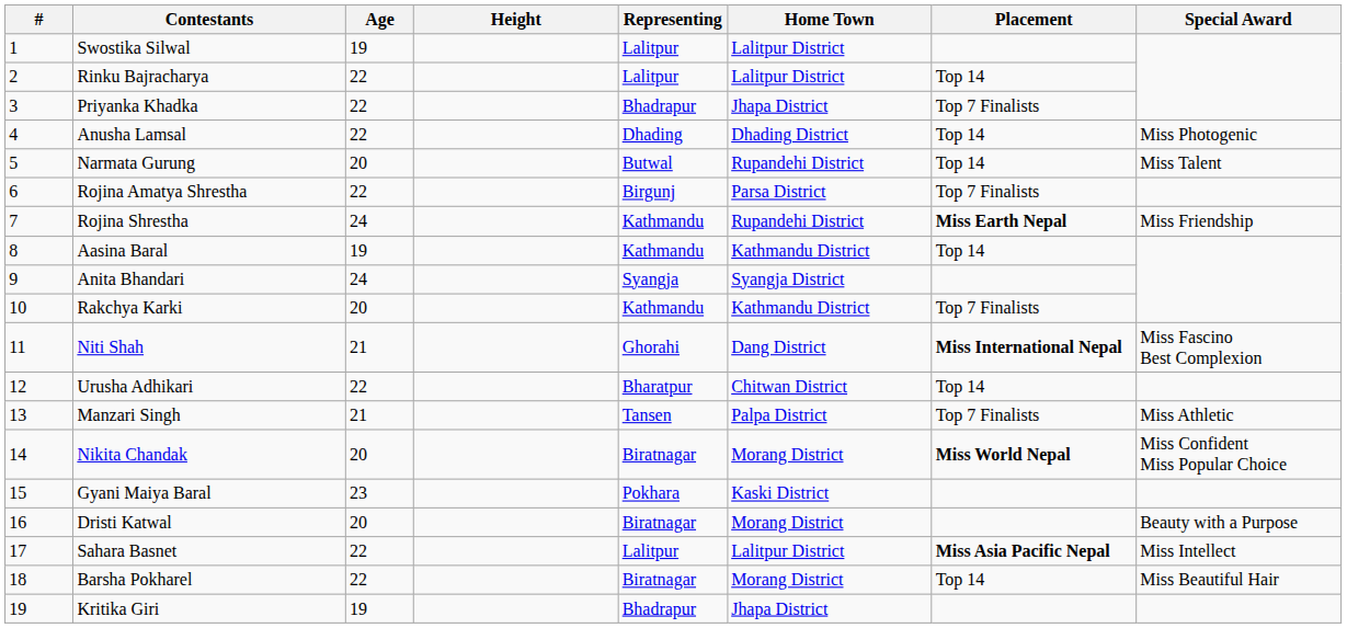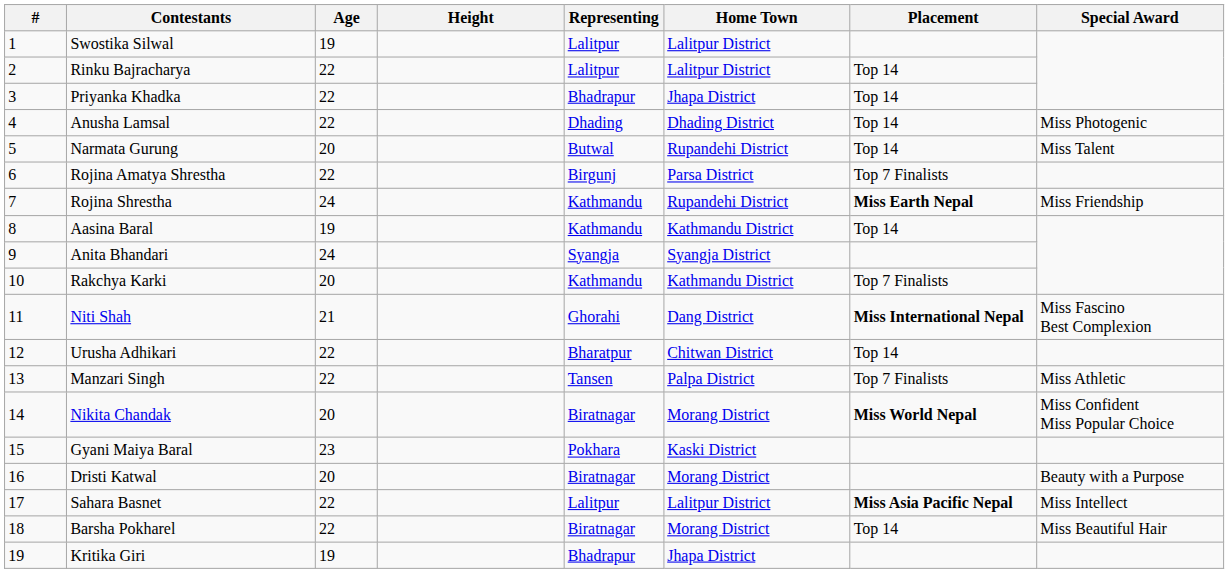 <table class="wikitable sortable" style="font-size: 95%;">
 <tr>
 <th style="width:05%;">#</th>
 <th style="width:20%;">Contestants</th>
 <th style="width:05%;">Age</th>
 <th style="width:15%;">Height</th>
 <th style="width:8%;">Representing</th>
 <th style="width:15%;">Home Town</th>
 <th style="width:15%;">Placement</th>
 <th style="width:15%;">Special Award</th>
 </tr>
 <tr>
 <td>1</td>
 <td>Swostika Silwal</td>
 <td>19</td>
 <td></td>
 <td><a href='#'>Lalitpur</a></td>
 <td><a href='#'>Lalitpur District</a></td>
 <td></td>
 </tr>
 <tr>
 <td>2</td>
 <td>Rinku Bajracharya</td>
 <td>22</td>
 <td></td>
 <td><a href='#'>Lalitpur</a></td>
 <td><a href='#'>Lalitpur District</a></td>
 <td>Top 14</td>
 </tr>
 <tr>
 <td>3</td>
 <td>Priyanka Khadka</td>
 <td>22</td>
 <td></td>
 <td><a href='#'>Bhadrapur</a></td>
 <td><a href='#'>Jhapa District</a></td>
-<td>Top 7 Finalists</td>
+<td>Top 14</td>
 </tr>
 <tr>
 <td>4</td>
 <td>Anusha Lamsal</td>
 <td>22</td>
 <td></td>
 <td><a href='#'>Dhading</a></td>
 <td><a href='#'>Dhading District</a></td>
 <td>Top 14</td>
 <td>Miss Photogenic</td>
 </tr>
 <tr>
 <td>5</td>
 <td>Narmata Gurung</td>
 <td>20</td>
 <td></td>
 <td><a href='#'>Butwal</a></td>
 <td><a href='#'>Rupandehi District</a></td>
 <td>Top 14</td>
 <td>Miss Talent</td>
 </tr>
 <tr>
 <td>6</td>
 <td>Rojina Amatya Shrestha</td>
 <td>22</td>
 <td></td>
 <td><a href='#'>Birgunj</a></td>
 <td><a href='#'>Parsa District</a></td>
 <td>Top 7 Finalists</td>
 </tr>
 <tr>
 <td>7</td>
 <td>Rojina Shrestha</td>
 <td>24</td>
 <td></td>
 <td><a href='#'>Kathmandu</a></td>
 <td><a href='#'>Rupandehi District</a></td>
 <td><strong>Miss Earth Nepal</strong></td>
 <td>Miss Friendship</td>
 </tr>
 <tr>
 <td>8</td>
 <td>Aasina Baral</td>
 <td>19</td>
 <td></td>
 <td><a href='#'>Kathmandu</a></td>
 <td><a href='#'>Kathmandu District</a></td>
 <td>Top 14</td>
 </tr>
 <tr>
 <td>9</td>
 <td>Anita Bhandari</td>
 <td>24</td>
 <td></td>
 <td><a href='#'>Syangja</a></td>
 <td><a href='#'>Syangja District</a></td>
 <td></td>
 </tr>
 <tr>
 <td>10</td>
 <td>Rakchya Karki</td>
 <td>20</td>
 <td></td>
 <td><a href='#'>Kathmandu</a></td>
 <td><a href='#'>Kathmandu District</a></td>
 <td>Top 7 Finalists</td>
 </tr>
 <tr>
 <td>11</td>
 <td><a href='#'>Niti Shah</a></td>
 <td>21</td>
 <td></td>
 <td><a href='#'>Ghorahi</a></td>
 <td><a href='#'>Dang District</a></td>
 <td><strong>Miss International Nepal</strong></td>
 <td>Miss Fascino <br> Best Complexion</td>
 </tr>
 <tr>
 <td>12</td>
 <td>Urusha Adhikari</td>
 <td>22</td>
 <td></td>
 <td><a href='#'>Bharatpur</a></td>
 <td><a href='#'>Chitwan District</a></td>
 <td>Top 14</td>
 </tr>
 <tr>
 <td>13</td>
 <td>Manzari Singh</td>
-<td>21</td>
+<td>22</td>
 <td></td>
 <td><a href='#'>Tansen</a></td>
 <td><a href='#'>Palpa District</a></td>
 <td>Top 7 Finalists</td>
 <td>Miss Athletic</td>
 </tr>
 <tr>
 <td>14</td>
 <td><a href='#'>Nikita Chandak</a></td>
 <td>20</td>
 <td></td>
 <td><a href='#'>Biratnagar</a></td>
 <td><a href='#'>Morang District</a></td>
 <td><strong>Miss World Nepal</strong></td>
 <td>Miss Confident <br> Miss Popular Choice</td>
 </tr>
 <tr>
 <td>15</td>
 <td>Gyani Maiya Baral</td>
 <td>23</td>
 <td></td>
 <td><a href='#'>Pokhara</a></td>
 <td><a href='#'>Kaski District</a></td>
 <td></td>
 </tr>
 <tr>
 <td>16</td>
 <td>Dristi Katwal</td>
 <td>20</td>
 <td></td>
 <td><a href='#'>Biratnagar</a></td>
 <td><a href='#'>Morang District</a></td>
 <td></td>
 <td>Beauty with a Purpose</td>
 </tr>
 <tr>
 <td>17</td>
 <td>Sahara Basnet</td>
 <td>22</td>
 <td></td>
 <td><a href='#'>Lalitpur</a></td>
 <td><a href='#'>Lalitpur District</a></td>
 <td><strong>Miss Asia Pacific Nepal</strong></td>
 <td>Miss Intellect</td>
 </tr>
 <tr>
 <td>18</td>
 <td>Barsha Pokharel</td>
 <td>22</td>
 <td></td>
 <td><a href='#'>Biratnagar</a></td>
 <td><a href='#'>Morang District</a></td>
 <td>Top 14</td>
 <td>Miss Beautiful Hair</td>
 </tr>
 <tr>
 <td>19</td>
 <td>Kritika Giri</td>
 <td>19</td>
 <td></td>
 <td><a href='#'>Bhadrapur</a></td>
 <td><a href='#'>Jhapa District</a></td>
 <td></td>
 </tr>
 </table>
